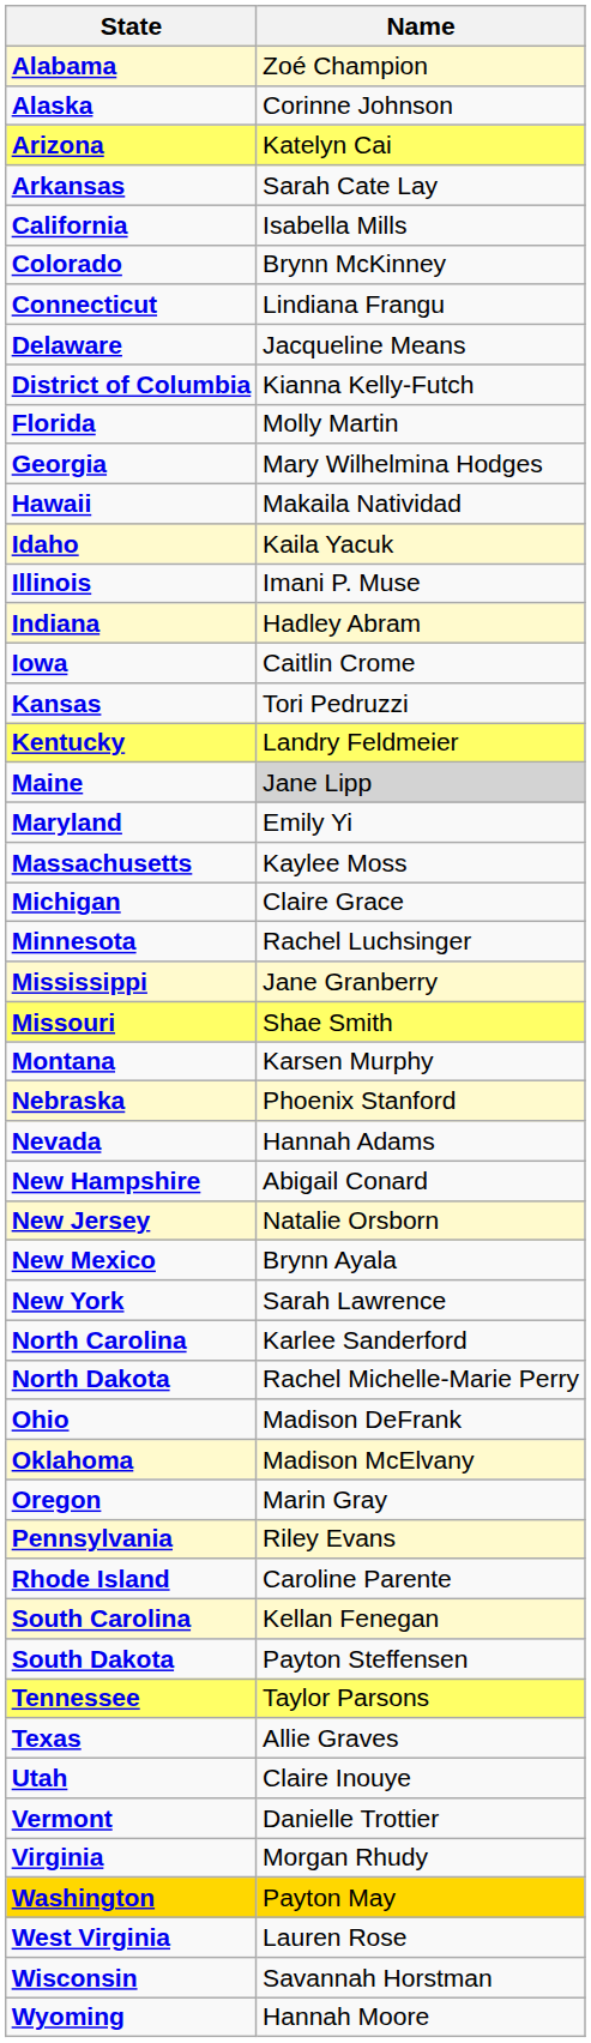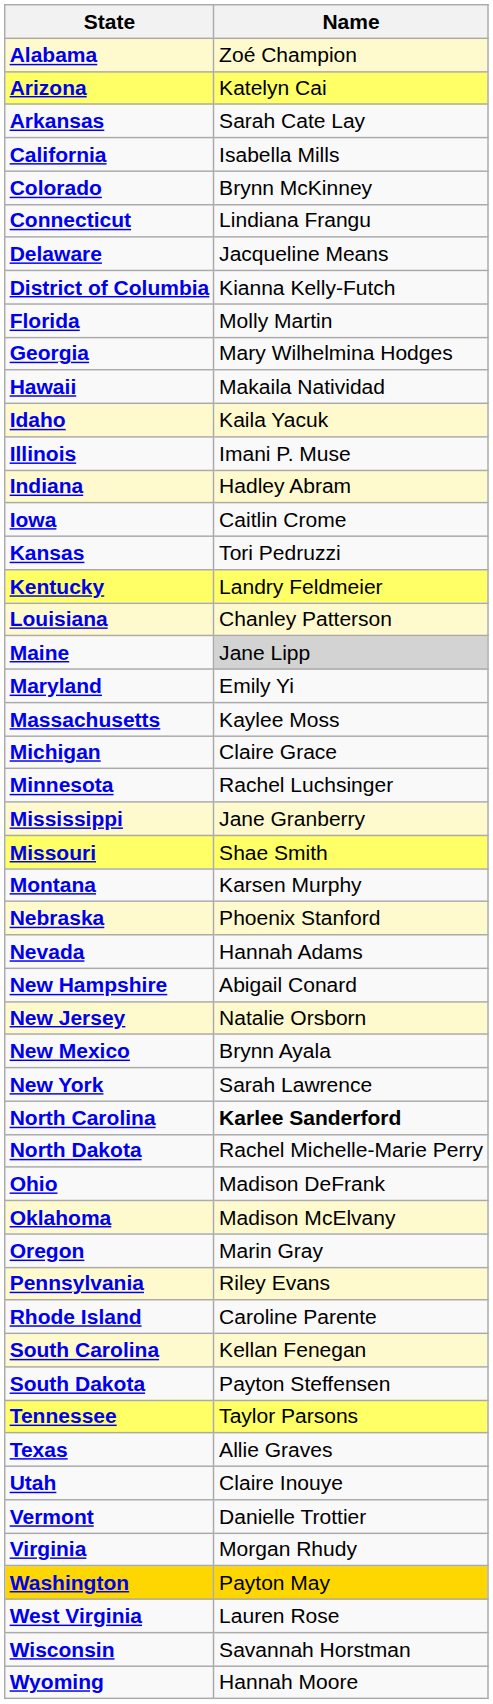 <table class="wikitable sortable" style="font-size:90%">
 <tr>
 <th>State</th>
 <th>Name</th>
 </tr>
 <tr style="background-color:#FFFACD;">
 <td> <strong><a href='#'>Alabama</a></strong></td>
 <td>Zoé Champion</td>
-</tr>
-<tr>
-<td> <strong><a href='#'>Alaska</a></strong></td>
-<td>Corinne Johnson</td>
 </tr>
 <tr style="background-color:#FFFF66;">
 <td> <strong><a href='#'>Arizona</a></strong></td>
 <td>Katelyn Cai</td>
 </tr>
 <tr>
 <td> <strong><a href='#'>Arkansas</a></strong></td>
 <td>Sarah Cate Lay</td>
 </tr>
 <tr>
 <td> <strong><a href='#'>California</a></strong></td>
 <td>Isabella Mills</td>
 </tr>
 <tr>
 <td> <strong><a href='#'>Colorado</a></strong></td>
 <td>Brynn McKinney</td>
 </tr>
 <tr>
 <td> <strong><a href='#'>Connecticut</a></strong></td>
 <td>Lindiana Frangu</td>
 </tr>
 <tr>
 <td> <strong><a href='#'>Delaware</a></strong></td>
 <td>Jacqueline Means</td>
 </tr>
 <tr>
 <td> <strong><a href='#'>District of Columbia</a></strong></td>
 <td>Kianna Kelly-Futch</td>
 </tr>
 <tr>
 <td> <strong><a href='#'>Florida</a></strong></td>
 <td>Molly Martin</td>
 </tr>
 <tr>
 <td> <strong><a href='#'>Georgia</a></strong></td>
 <td>Mary Wilhelmina Hodges</td>
 </tr>
 <tr>
 <td> <strong><a href='#'>Hawaii</a></strong></td>
 <td>Makaila Natividad</td>
 </tr>
 <tr style="background-color:#FFFACD;">
 <td> <strong><a href='#'>Idaho</a></strong></td>
 <td>Kaila Yacuk</td>
 </tr>
 <tr>
 <td> <strong><a href='#'>Illinois</a></strong></td>
 <td>Imani P. Muse</td>
 </tr>
 <tr style="background-color:#FFFACD;">
 <td> <strong><a href='#'>Indiana</a></strong></td>
 <td>Hadley Abram</td>
 </tr>
 <tr>
 <td> <strong><a href='#'>Iowa</a></strong></td>
 <td>Caitlin Crome</td>
 </tr>
 <tr>
 <td> <strong><a href='#'>Kansas</a></strong></td>
 <td>Tori Pedruzzi</td>
 </tr>
 <tr style="background-color:#FFFF66;">
 <td> <strong><a href='#'>Kentucky</a></strong></td>
 <td>Landry Feldmeier</td>
 </tr>
+<tr style="background-color:#FFFACD;">
+<td> <strong><a href='#'>Louisiana</a></strong></td>
+<td>Chanley Patterson</td>
+</tr>
 <tr>
 <td> <strong><a href='#'>Maine</a></strong></td>
 <td style="background: lightgrey;">Jane Lipp</td>
 </tr>
 <tr>
 <td> <strong><a href='#'>Maryland</a></strong></td>
 <td>Emily Yi</td>
 </tr>
 <tr>
 <td> <strong><a href='#'>Massachusetts</a></strong></td>
 <td>Kaylee Moss</td>
 </tr>
 <tr>
 <td> <strong><a href='#'>Michigan</a></strong></td>
 <td>Claire Grace</td>
 </tr>
 <tr>
 <td> <strong><a href='#'>Minnesota</a></strong></td>
 <td>Rachel Luchsinger</td>
 </tr>
 <tr style="background-color:#FFFACD;">
 <td> <strong><a href='#'>Mississippi</a></strong></td>
 <td>Jane Granberry</td>
 </tr>
 <tr style="background-color:#FFFF66;">
 <td> <strong><a href='#'>Missouri</a></strong></td>
 <td>Shae Smith</td>
 </tr>
 <tr>
 <td> <strong><a href='#'>Montana</a></strong></td>
 <td>Karsen Murphy</td>
 </tr>
 <tr style="background-color:#FFFACD;">
 <td> <strong><a href='#'>Nebraska</a></strong></td>
 <td>Phoenix Stanford</td>
 </tr>
 <tr>
 <td> <strong><a href='#'>Nevada</a></strong></td>
 <td>Hannah Adams</td>
 </tr>
 <tr>
 <td> <strong><a href='#'>New Hampshire</a></strong></td>
 <td>Abigail Conard</td>
 </tr>
 <tr style="background-color:#FFFACD;">
 <td> <strong><a href='#'>New Jersey</a></strong></td>
 <td>Natalie Orsborn</td>
 </tr>
 <tr>
 <td> <strong><a href='#'>New Mexico</a></strong></td>
 <td>Brynn Ayala</td>
 </tr>
 <tr>
 <td> <strong><a href='#'>New York</a></strong></td>
 <td>Sarah Lawrence</td>
 </tr>
 <tr>
 <td> <strong><a href='#'>North Carolina</a></strong></td>
-<td>Karlee Sanderford</td>
+<td><strong>Karlee Sanderford</strong></td>
 </tr>
 <tr>
 <td> <strong><a href='#'>North Dakota</a></strong></td>
 <td>Rachel Michelle-Marie Perry</td>
 </tr>
 <tr>
 <td> <strong><a href='#'>Ohio</a></strong></td>
 <td>Madison DeFrank</td>
 </tr>
 <tr style="background-color:#FFFACD;">
 <td> <strong><a href='#'>Oklahoma</a></strong></td>
 <td>Madison McElvany</td>
 </tr>
 <tr>
 <td> <strong><a href='#'>Oregon</a></strong></td>
 <td>Marin Gray</td>
 </tr>
 <tr style="background-color:#FFFACD;">
 <td> <strong><a href='#'>Pennsylvania</a></strong></td>
 <td>Riley Evans</td>
 </tr>
 <tr>
 <td> <strong><a href='#'>Rhode Island</a></strong></td>
 <td>Caroline Parente</td>
 </tr>
 <tr style="background-color:#FFFACD;">
 <td> <strong><a href='#'>South Carolina</a></strong></td>
 <td>Kellan Fenegan</td>
 </tr>
 <tr>
 <td> <strong><a href='#'>South Dakota</a></strong></td>
 <td>Payton Steffensen</td>
 </tr>
 <tr style="background-color:#FFFF66;">
 <td> <strong><a href='#'>Tennessee</a></strong></td>
 <td>Taylor Parsons</td>
 </tr>
 <tr>
 <td> <strong><a href='#'>Texas</a></strong></td>
 <td>Allie Graves</td>
 </tr>
 <tr>
 <td> <strong><a href='#'>Utah</a></strong></td>
 <td>Claire Inouye</td>
 </tr>
 <tr>
 <td> <strong><a href='#'>Vermont</a></strong></td>
 <td>Danielle Trottier</td>
 </tr>
 <tr>
 <td> <strong><a href='#'>Virginia</a></strong></td>
 <td>Morgan Rhudy</td>
 </tr>
 <tr style="background-color:gold;">
 <td> <strong><a href='#'>Washington</a></strong></td>
 <td>Payton May</td>
 </tr>
 <tr>
 <td> <strong><a href='#'>West Virginia</a></strong></td>
 <td>Lauren Rose</td>
 </tr>
 <tr>
 <td> <strong><a href='#'>Wisconsin</a></strong></td>
 <td>Savannah Horstman</td>
 </tr>
 <tr>
 <td> <strong><a href='#'>Wyoming</a></strong></td>
 <td>Hannah Moore</td>
 </tr>
 </table>
